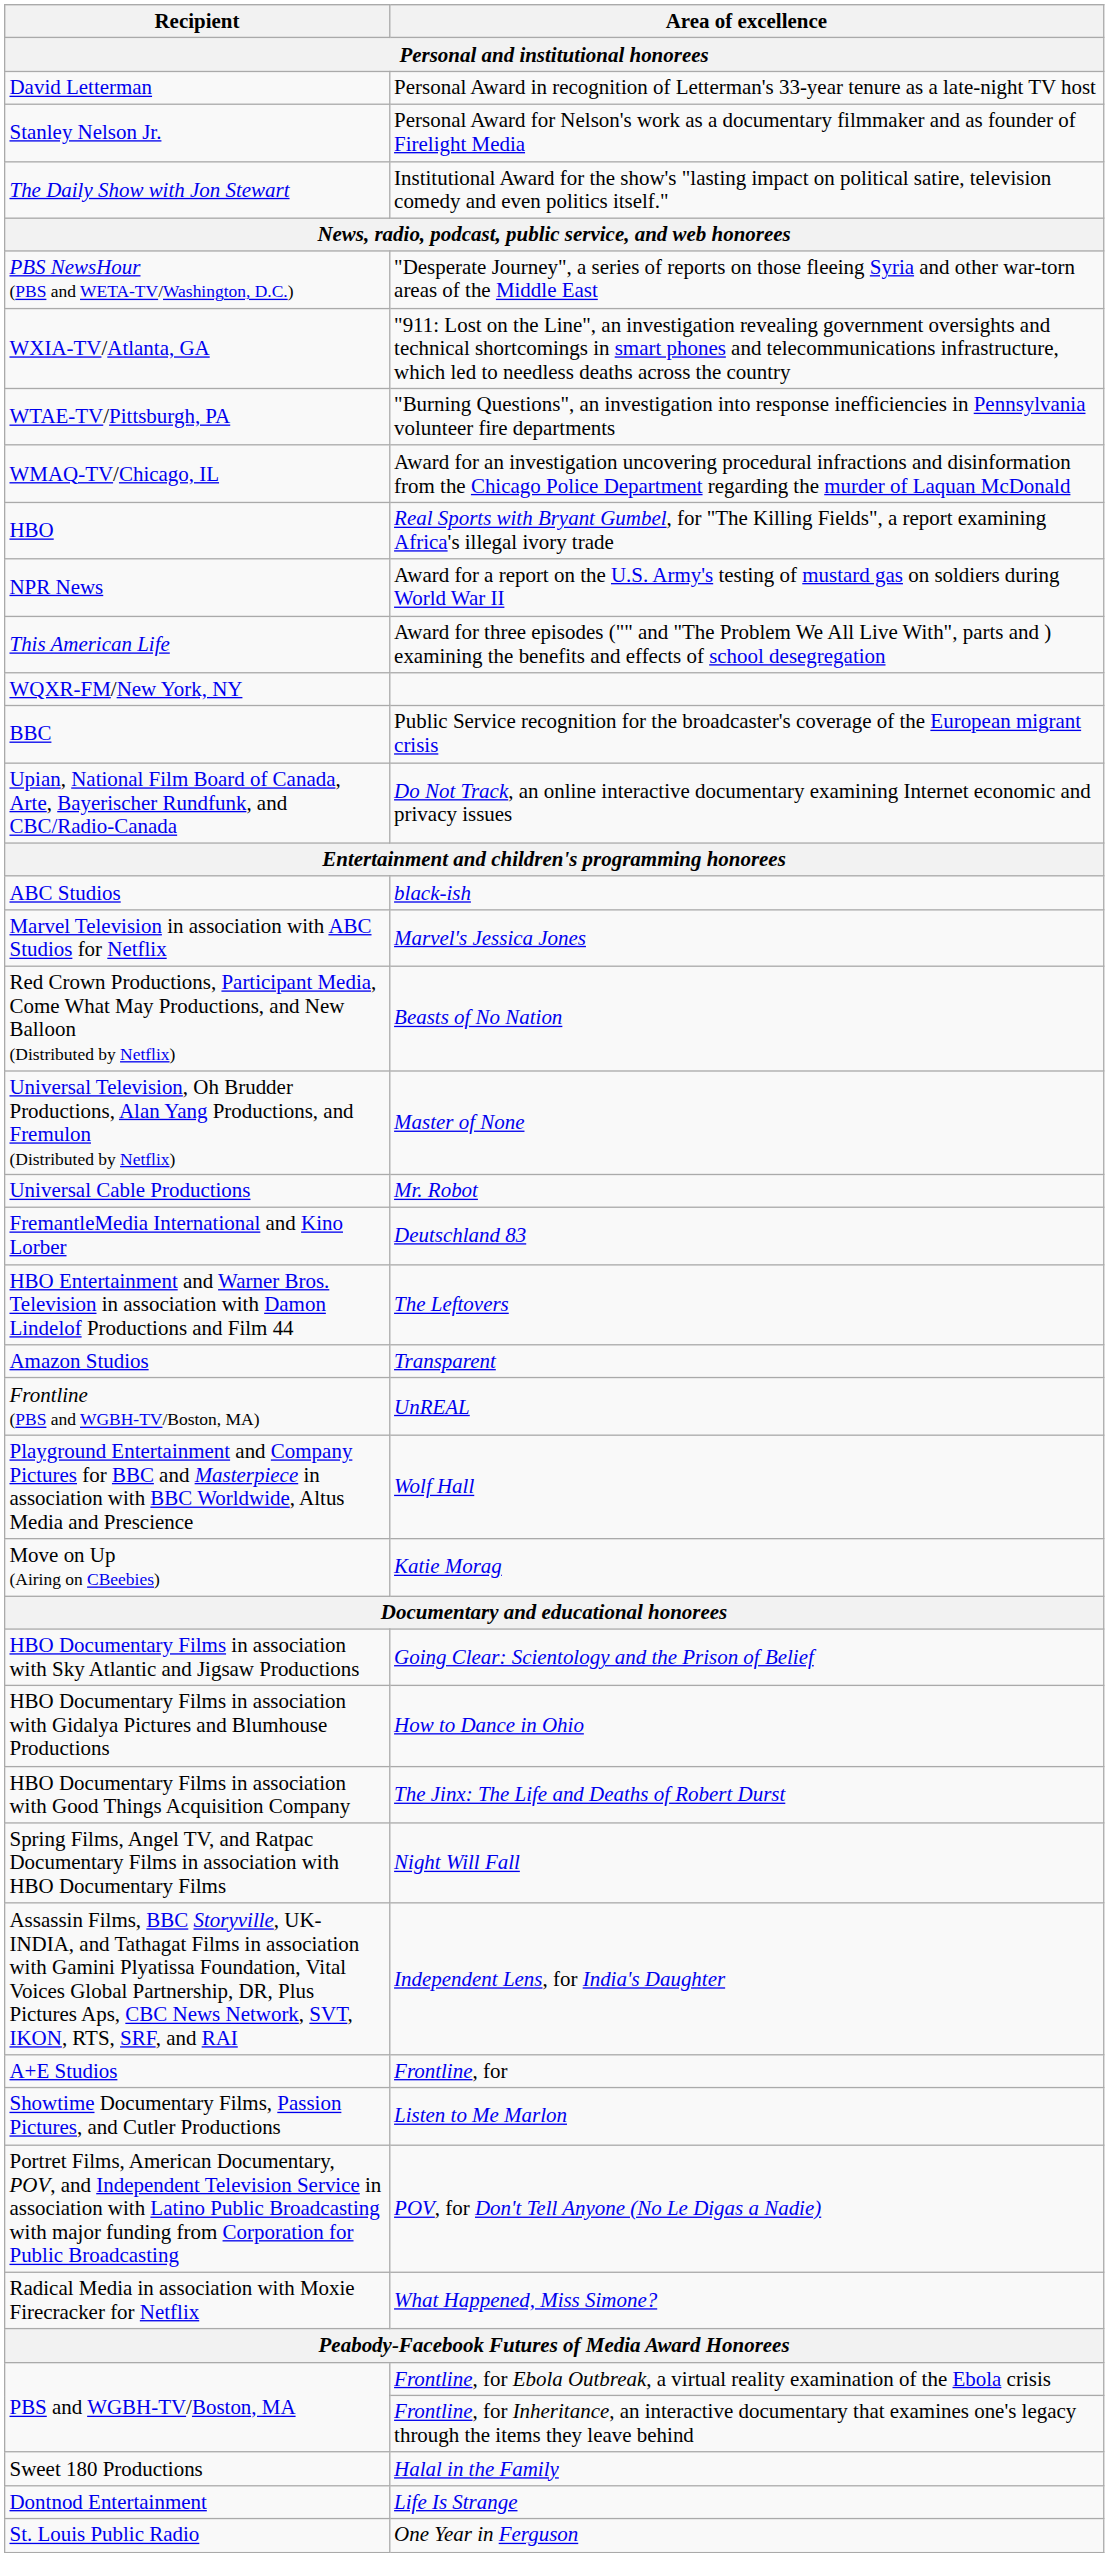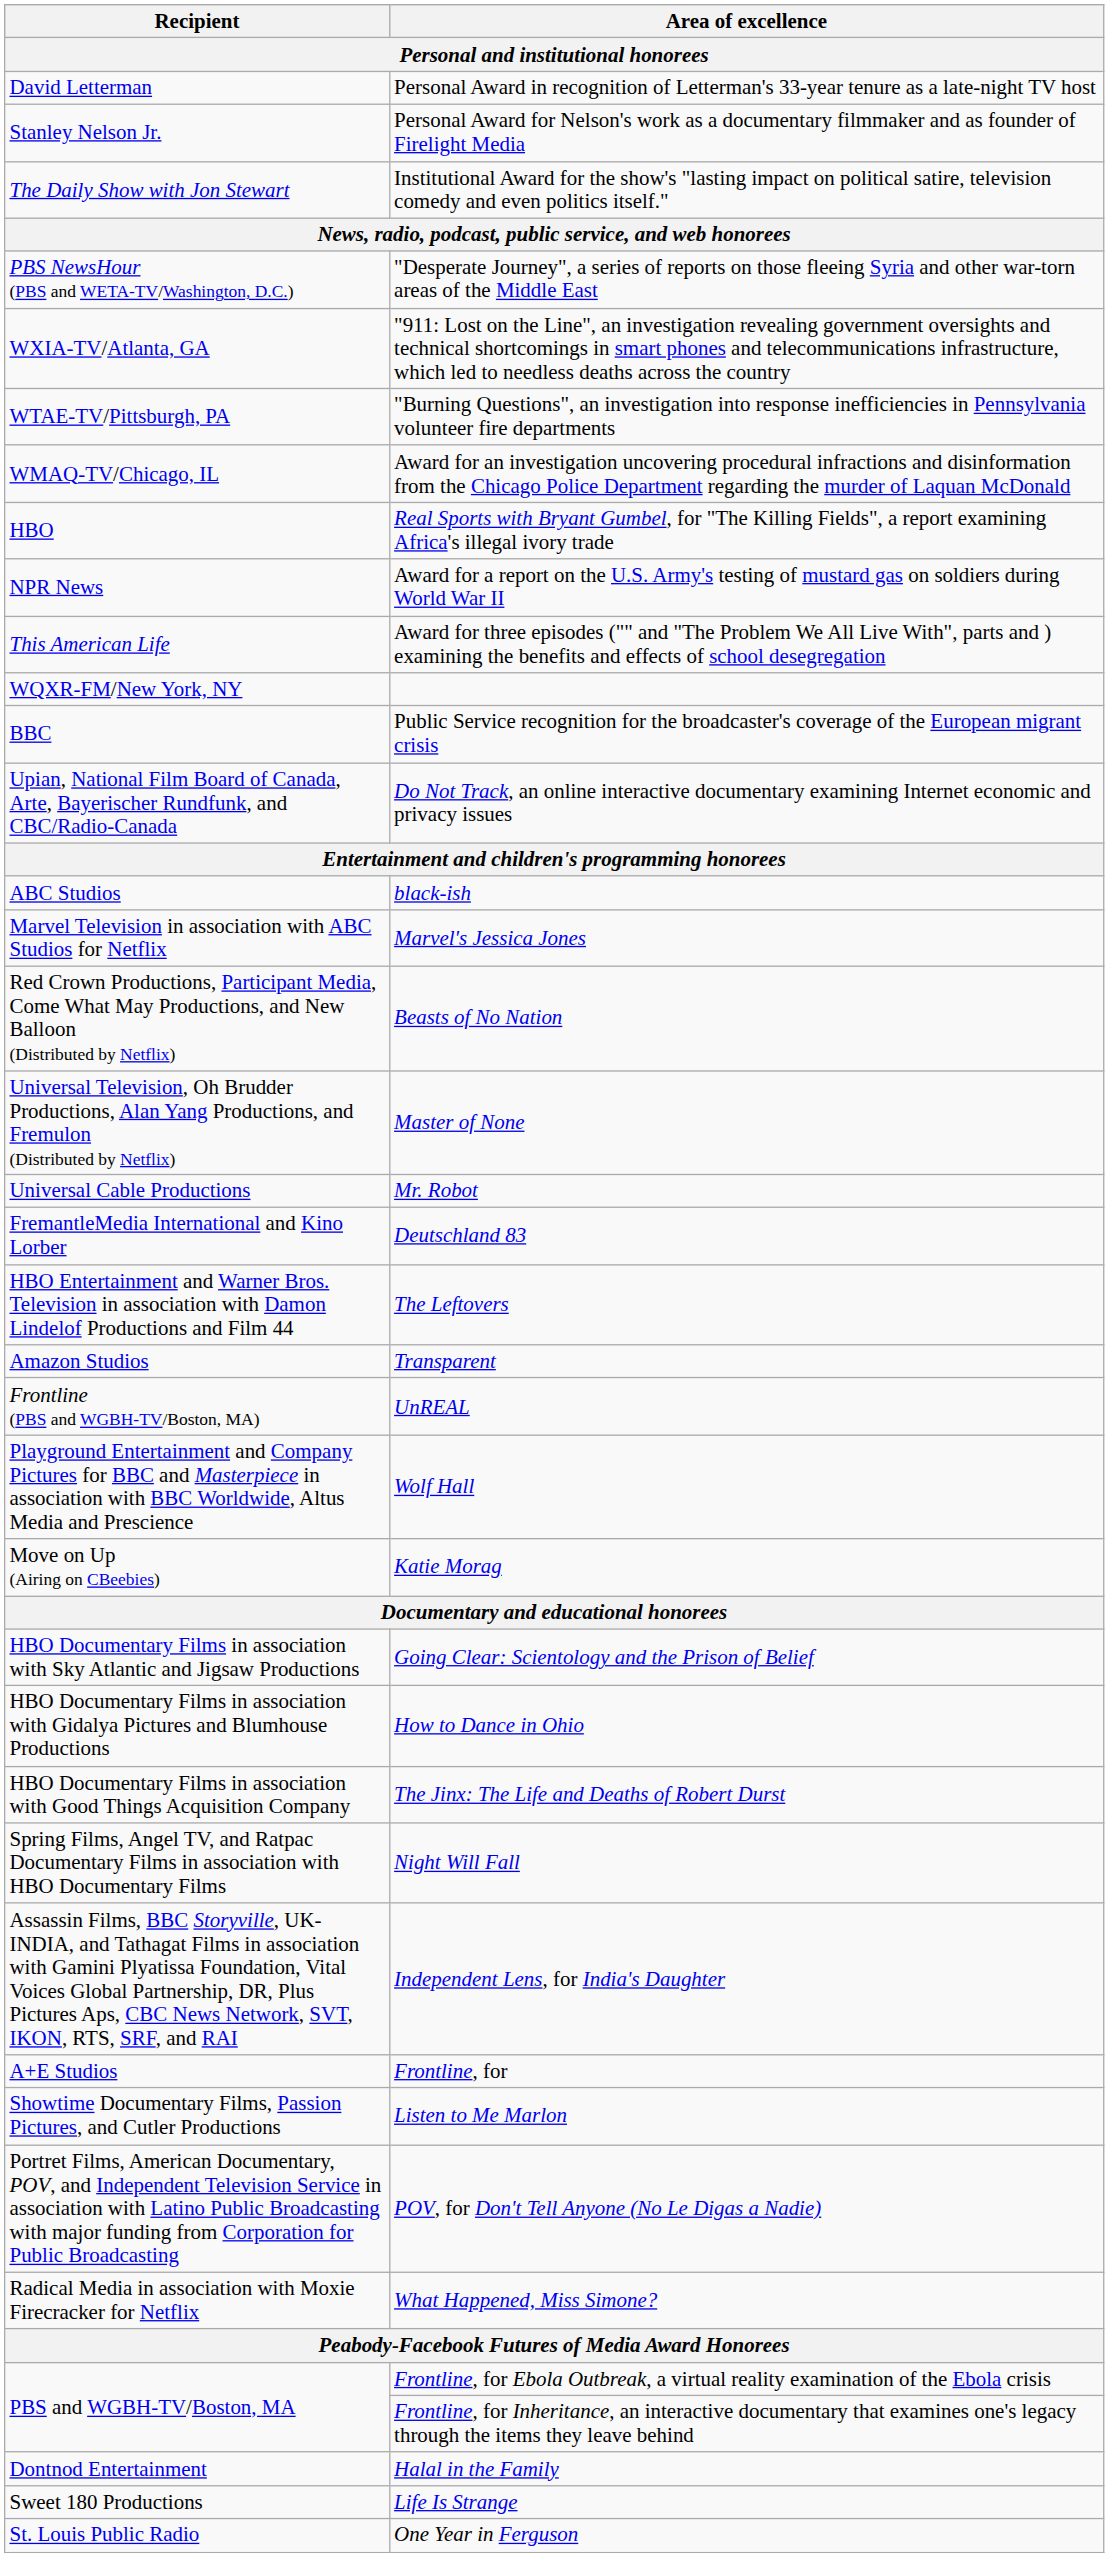 <table class="wikitable" style="width:95%">
 <tr style="background:#ccc;">
 <th style="width:35%;">Recipient</th>
 <th style="width:65%;">Area of excellence</th>
 </tr>
 <tr>
 <th colspan="2"><em>Personal and institutional honorees</em></th>
 </tr>
 <tr>
 <td><a href='#'>David Letterman</a></td>
 <td>Personal Award in recognition of Letterman's 33-year tenure as a late-night TV host</td>
 </tr>
 <tr>
 <td><a href='#'>Stanley Nelson Jr.</a></td>
 <td>Personal Award for Nelson's work as a documentary filmmaker and as founder of <a href='#'>Firelight Media</a></td>
 </tr>
 <tr>
 <td><em><a href='#'>The Daily Show with Jon Stewart</a></em></td>
 <td>Institutional Award for the show's "lasting impact on political satire, television comedy and even politics itself."</td>
 </tr>
 <tr>
 <th colspan="2"><em>News, radio, podcast, public service, and web honorees</em></th>
 </tr>
 <tr>
 <td><em><a href='#'>PBS NewsHour</a></em><br><small>(<a href='#'>PBS</a> and <a href='#'>WETA-TV</a>/<a href='#'>Washington, D.C.</a>)</small></td>
 <td>"Desperate Journey", a series of reports on those fleeing <a href='#'>Syria</a> and other war-torn areas of the <a href='#'>Middle East</a></td>
 </tr>
 <tr>
 <td><a href='#'>WXIA-TV</a>/<a href='#'>Atlanta, GA</a></td>
 <td>"911: Lost on the Line", an investigation revealing government oversights and technical shortcomings in <a href='#'>smart phones</a> and telecommunications infrastructure, which led to needless deaths across the country</td>
 </tr>
 <tr>
 <td><a href='#'>WTAE-TV</a>/<a href='#'>Pittsburgh, PA</a></td>
 <td>"Burning Questions", an investigation into response inefficiencies in <a href='#'>Pennsylvania</a> volunteer fire departments</td>
 </tr>
 <tr>
 <td><a href='#'>WMAQ-TV</a>/<a href='#'>Chicago, IL</a></td>
 <td>Award for an investigation uncovering procedural infractions and disinformation from the <a href='#'>Chicago Police Department</a> regarding the <a href='#'>murder of Laquan McDonald</a></td>
 </tr>
 <tr>
 <td><a href='#'>HBO</a></td>
 <td><em><a href='#'>Real Sports with Bryant Gumbel</a></em>, for "The Killing Fields", a report examining <a href='#'>Africa</a>'s illegal ivory trade</td>
 </tr>
 <tr>
 <td><a href='#'>NPR News</a></td>
 <td>Award for a report on the <a href='#'>U.S. Army's</a> testing of <a href='#'>mustard gas</a> on soldiers during <a href='#'>World War II</a></td>
 </tr>
 <tr>
 <td><em><a href='#'>This American Life</a></em></td>
 <td>Award for three episodes ("" and "The Problem We All Live With", parts  and ) examining the benefits and effects of <a href='#'>school desegregation</a></td>
 </tr>
 <tr>
 <td><a href='#'>WQXR-FM</a>/<a href='#'>New York, NY</a></td>
 <td><em></em></td>
 </tr>
 <tr>
 <td><a href='#'>BBC</a></td>
 <td>Public Service recognition for the broadcaster's coverage of the <a href='#'>European migrant crisis</a></td>
 </tr>
 <tr>
 <td><a href='#'>Upian</a>, <a href='#'>National Film Board of Canada</a>, <a href='#'>Arte</a>, <a href='#'>Bayerischer Rundfunk</a>, and <a href='#'>CBC/Radio-Canada</a></td>
 <td><em><a href='#'>Do Not Track</a></em>, an online interactive documentary examining Internet economic and privacy issues</td>
 </tr>
 <tr>
 <th colspan="2"><em>Entertainment and children's programming honorees</em></th>
 </tr>
 <tr>
 <td><a href='#'>ABC Studios</a></td>
 <td><em><a href='#'>black-ish</a></em></td>
 </tr>
 <tr>
 <td><a href='#'>Marvel Television</a> in association with <a href='#'>ABC Studios</a> for <a href='#'>Netflix</a></td>
 <td><em><a href='#'>Marvel's Jessica Jones</a></em></td>
 </tr>
 <tr>
 <td>Red Crown Productions, <a href='#'>Participant Media</a>, Come What May Productions, and New Balloon<br><small>(Distributed by <a href='#'>Netflix</a>)</small></td>
 <td><em><a href='#'>Beasts of No Nation</a></em></td>
 </tr>
 <tr>
 <td><a href='#'>Universal Television</a>, Oh Brudder Productions, <a href='#'>Alan Yang</a> Productions, and <a href='#'>Fremulon</a><br><small>(Distributed by <a href='#'>Netflix</a>)</small></td>
 <td><em><a href='#'>Master of None</a></em></td>
 </tr>
 <tr>
 <td><a href='#'>Universal Cable Productions</a></td>
 <td><em><a href='#'>Mr. Robot</a></em></td>
 </tr>
 <tr>
 <td><a href='#'>FremantleMedia International</a> and <a href='#'>Kino Lorber</a></td>
 <td><em><a href='#'>Deutschland 83</a></em></td>
 </tr>
 <tr>
 <td><a href='#'>HBO Entertainment</a> and <a href='#'>Warner Bros. Television</a> in association with <a href='#'>Damon Lindelof</a> Productions and Film 44</td>
 <td><em><a href='#'>The Leftovers</a></em></td>
 </tr>
 <tr>
 <td><a href='#'>Amazon Studios</a></td>
 <td><em><a href='#'>Transparent</a></em></td>
 </tr>
 <tr>
 <td><em>Frontline</em><br><small>(<a href='#'>PBS</a> and <a href='#'>WGBH-TV</a>/Boston, MA)</small></td>
 <td><em><a href='#'>UnREAL</a></em></td>
 </tr>
 <tr>
 <td><a href='#'>Playground Entertainment</a> and <a href='#'>Company Pictures</a> for <a href='#'>BBC</a> and <em><a href='#'>Masterpiece</a></em> in association with <a href='#'>BBC Worldwide</a>, Altus Media and Prescience</td>
 <td><em><a href='#'>Wolf Hall</a></em></td>
 </tr>
 <tr>
 <td>Move on Up<br><small>(Airing on <a href='#'>CBeebies</a>)</small></td>
 <td><em><a href='#'>Katie Morag</a></em></td>
 </tr>
 <tr>
 <th colspan="2"><em>Documentary and educational honorees</em></th>
 </tr>
 <tr>
 <td><a href='#'>HBO Documentary Films</a> in association with Sky Atlantic and Jigsaw Productions</td>
 <td><em><a href='#'>Going Clear: Scientology and the Prison of Belief</a></em></td>
 </tr>
 <tr>
 <td>HBO Documentary Films in association with Gidalya Pictures and Blumhouse Productions</td>
 <td><em><a href='#'>How to Dance in Ohio</a></em></td>
 </tr>
 <tr>
 <td>HBO Documentary Films in association with Good Things Acquisition Company</td>
 <td><em><a href='#'>The Jinx: The Life and Deaths of Robert Durst</a></em></td>
 </tr>
 <tr>
 <td>Spring Films, Angel TV, and Ratpac Documentary Films in association with HBO Documentary Films</td>
 <td><em><a href='#'>Night Will Fall</a></em></td>
 </tr>
 <tr>
 <td>Assassin Films, <a href='#'>BBC</a> <em><a href='#'>Storyville</a></em>, UK-INDIA, and Tathagat Films in association with Gamini Plyatissa Foundation, Vital Voices Global Partnership, DR, Plus Pictures Aps, <a href='#'>CBC News Network</a>, <a href='#'>SVT</a>, <a href='#'>IKON</a>, RTS, <a href='#'>SRF</a>, and <a href='#'>RAI</a></td>
 <td><em><a href='#'>Independent Lens</a></em>, for <em><a href='#'>India's Daughter</a></em></td>
 </tr>
 <tr>
 <td><a href='#'>A+E Studios</a></td>
 <td><em><a href='#'>Frontline</a></em>, for <em></em></td>
 </tr>
 <tr>
 <td><a href='#'>Showtime</a> Documentary Films, <a href='#'>Passion Pictures</a>, and Cutler Productions</td>
 <td><em><a href='#'>Listen to Me Marlon</a></em></td>
 </tr>
 <tr>
 <td>Portret Films, American Documentary, <em>POV</em>, and <a href='#'>Independent Television Service</a> in association with <a href='#'>Latino Public Broadcasting</a> with major funding from <a href='#'>Corporation for Public Broadcasting</a></td>
 <td><em><a href='#'>POV</a></em>, for <em><a href='#'>Don't Tell Anyone (No Le Digas a Nadie)</a></em></td>
 </tr>
 <tr>
 <td>Radical Media in association with Moxie Firecracker for <a href='#'>Netflix</a></td>
 <td><em><a href='#'>What Happened, Miss Simone?</a></em></td>
 </tr>
 <tr>
 <th colspan="2"><em>Peabody-Facebook Futures of Media Award Honorees</em></th>
 </tr>
 <tr>
 <td rowspan=2><a href='#'>PBS</a> and <a href='#'>WGBH-TV</a>/<a href='#'>Boston, MA</a></td>
 <td><em><a href='#'>Frontline</a></em>, for <em>Ebola Outbreak</em>, a virtual reality examination of the <a href='#'>Ebola</a> crisis</td>
 </tr>
 <tr>
 <td><em><a href='#'>Frontline</a></em>, for <em>Inheritance</em>, an interactive documentary that examines one's legacy through the items they leave behind</td>
 </tr>
 <tr>
-<td>Sweet 180 Productions</td>
+<td><a href='#'>Dontnod Entertainment</a></td>
 <td><em><a href='#'>Halal in the Family</a></em></td>
 </tr>
 <tr>
-<td><a href='#'>Dontnod Entertainment</a></td>
+<td>Sweet 180 Productions</td>
 <td><em><a href='#'>Life Is Strange</a></em></td>
 </tr>
 <tr>
 <td><a href='#'>St. Louis Public Radio</a></td>
 <td><em>One Year in <a href='#'>Ferguson</a></em></td>
 </tr>
 </table>
